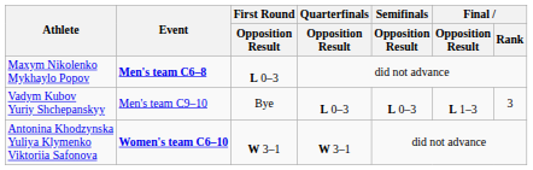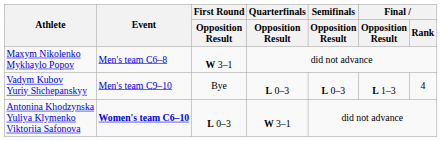 <table class=wikitable style>
 <tr>
 <th rowspan="2">Athlete</th>
 <th rowspan="2">Event</th>
 <th>First Round</th>
 <th>Quarterfinals</th>
 <th>Semifinals</th>
 <th colspan="2">Final / </th>
 </tr>
 <tr>
 <th>Opposition<br>Result</th>
 <th>Opposition<br>Result</th>
 <th>Opposition<br>Result</th>
 <th>Opposition<br>Result</th>
 <th>Rank</th>
 </tr>
 <tr>
 <td><a href='#'>Maxym Nikolenko</a><br> <a href='#'>Mykhaylo Popov</a></td>
-<td><strong><a href='#'>Men's team C6–8</a></strong></td>
-<td align="center"><br><strong>L</strong> 0–3</td>
+<td><a href='#'>Men's team C6–8</a></td>
+<td align="center"><br><strong>W</strong> 3–1</td>
 <td align="center" colspan="4">did not advance</td>
 </tr>
 <tr>
 <td><a href='#'>Vadym Kubov</a><br> <a href='#'>Yuriy Shchepanskyy</a></td>
 <td><a href='#'>Men's team C9–10</a></td>
 <td align="center">Bye</td>
 <td align="center"><br><strong>L</strong> 0–3</td>
 <td align="center"><br><strong>L</strong> 0–3</td>
 <td align="center"><br><strong>L</strong> 1–3</td>
-<td align="center">3</td>
+<td align="center">4</td>
 </tr>
 <tr>
 <td><a href='#'>Antonina Khodzynska</a><br> <a href='#'>Yuliya Klymenko</a><br> <a href='#'>Viktoriia Safonova</a></td>
 <td><strong><a href='#'>Women's team C6–10</a></strong></td>
-<td align="center"><br><strong>W</strong> 3–1</td>
+<td align="center"><br><strong>L</strong> 0–3</td>
 <td align="center"><br><strong>W</strong> 3–1</td>
 <td align="center" colspan="3">did not advance</td>
 </tr>
 </table>
